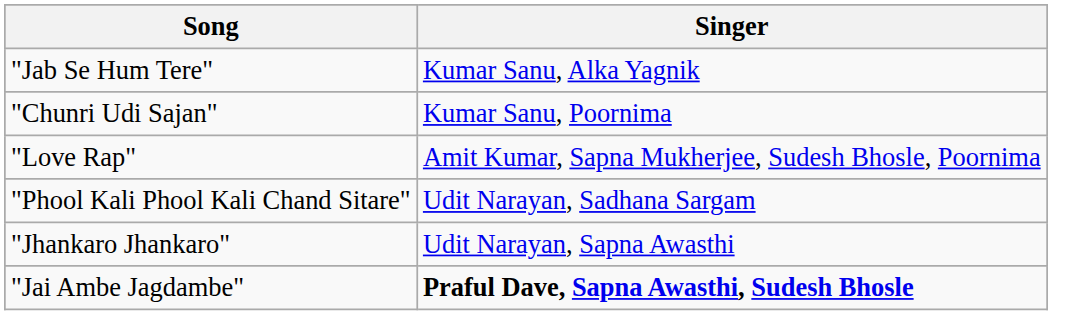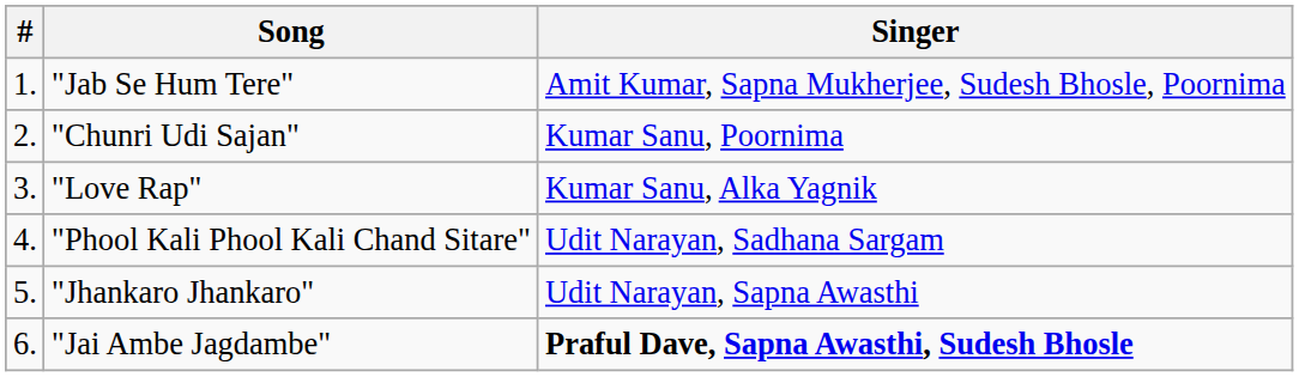 <table class="wikitable sortable" style="font-size:95%;">
 <tr>
+<th>#</th>
 <th>Song</th>
 <th>Singer</th>
 </tr>
 <tr>
+<td>1.</td>
 <td>"Jab Se Hum Tere"</td>
-<td><a href='#'>Kumar Sanu</a>, <a href='#'>Alka Yagnik</a></td>
+<td><a href='#'>Amit Kumar</a>, <a href='#'>Sapna Mukherjee</a>, <a href='#'>Sudesh Bhosle</a>, <a href='#'>Poornima</a></td>
 </tr>
 <tr>
+<td>2.</td>
 <td>"Chunri Udi Sajan"</td>
 <td><a href='#'>Kumar Sanu</a>, <a href='#'>Poornima</a></td>
 </tr>
 <tr>
+<td>3.</td>
 <td>"Love Rap"</td>
-<td><a href='#'>Amit Kumar</a>, <a href='#'>Sapna Mukherjee</a>, <a href='#'>Sudesh Bhosle</a>, <a href='#'>Poornima</a></td>
+<td><a href='#'>Kumar Sanu</a>, <a href='#'>Alka Yagnik</a></td>
 </tr>
 <tr>
+<td>4.</td>
 <td>"Phool Kali Phool Kali Chand Sitare"</td>
 <td><a href='#'>Udit Narayan</a>, <a href='#'>Sadhana Sargam</a></td>
 </tr>
 <tr>
+<td>5.</td>
 <td>"Jhankaro Jhankaro"</td>
 <td><a href='#'>Udit Narayan</a>, <a href='#'>Sapna Awasthi</a></td>
 </tr>
 <tr>
+<td>6.</td>
 <td>"Jai Ambe Jagdambe"</td>
 <td><strong>Praful Dave, <a href='#'>Sapna Awasthi</a>, <a href='#'>Sudesh Bhosle</a></strong></td>
 </tr>
 </table>
